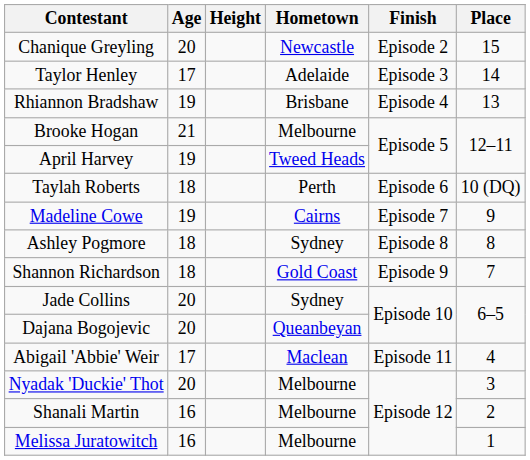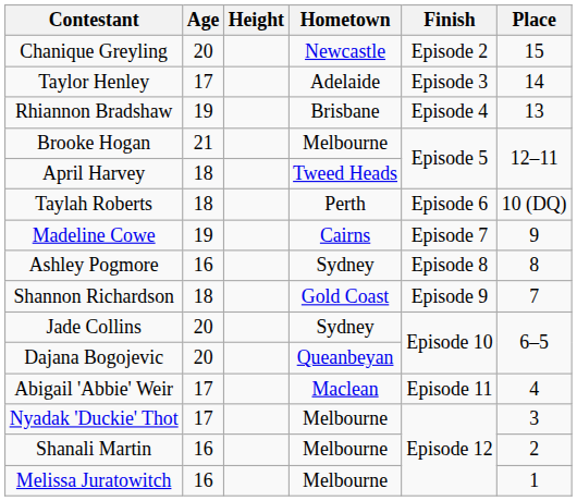 <table class="wikitable sortable" style="text-align:center;">
 <tr>
 <th>Contestant</th>
 <th>Age</th>
 <th>Height</th>
 <th>Hometown</th>
 <th>Finish</th>
 <th>Place</th>
 </tr>
 <tr>
 <td>Chanique Greyling</td>
 <td>20</td>
 <td></td>
 <td><a href='#'>Newcastle</a></td>
 <td>Episode 2</td>
 <td>15</td>
 </tr>
 <tr>
 <td>Taylor Henley</td>
 <td>17</td>
 <td></td>
 <td>Adelaide</td>
 <td>Episode 3</td>
 <td>14</td>
 </tr>
 <tr>
 <td>Rhiannon Bradshaw</td>
 <td>19</td>
 <td></td>
 <td>Brisbane</td>
 <td>Episode 4</td>
 <td>13</td>
 </tr>
 <tr>
 <td>Brooke Hogan</td>
 <td>21</td>
 <td></td>
 <td>Melbourne</td>
 <td rowspan="2">Episode 5</td>
 <td rowspan="2">12–11</td>
 </tr>
 <tr>
 <td>April Harvey</td>
-<td>19</td>
+<td>18</td>
 <td></td>
 <td><a href='#'>Tweed Heads</a></td>
 </tr>
 <tr>
 <td>Taylah Roberts</td>
 <td>18</td>
 <td></td>
 <td>Perth</td>
 <td>Episode 6</td>
 <td>10 (DQ)</td>
 </tr>
 <tr>
 <td><a href='#'>Madeline Cowe</a></td>
 <td>19</td>
 <td></td>
 <td><a href='#'>Cairns</a></td>
 <td>Episode 7</td>
 <td>9</td>
 </tr>
 <tr>
 <td>Ashley Pogmore</td>
-<td>18</td>
+<td>16</td>
 <td></td>
 <td>Sydney</td>
 <td>Episode 8</td>
 <td>8</td>
 </tr>
 <tr>
 <td>Shannon Richardson</td>
 <td>18</td>
 <td></td>
 <td><a href='#'>Gold Coast</a></td>
 <td>Episode 9</td>
 <td>7</td>
 </tr>
 <tr>
 <td>Jade Collins</td>
 <td>20</td>
 <td></td>
 <td>Sydney</td>
 <td rowspan="2">Episode 10</td>
 <td rowspan="2">6–5</td>
 </tr>
 <tr>
 <td>Dajana Bogojevic</td>
 <td>20</td>
 <td></td>
 <td><a href='#'>Queanbeyan</a></td>
 </tr>
 <tr>
 <td>Abigail 'Abbie' Weir</td>
 <td>17</td>
 <td></td>
 <td><a href='#'>Maclean</a></td>
 <td>Episode 11</td>
 <td>4</td>
 </tr>
 <tr>
 <td><a href='#'>Nyadak 'Duckie' Thot</a></td>
-<td>20</td>
+<td>17</td>
 <td></td>
 <td>Melbourne</td>
 <td rowspan="3">Episode 12</td>
 <td>3</td>
 </tr>
 <tr>
 <td>Shanali Martin</td>
 <td>16</td>
 <td></td>
 <td>Melbourne</td>
 <td>2</td>
 </tr>
 <tr>
 <td><a href='#'>Melissa Juratowitch</a></td>
 <td>16</td>
 <td></td>
 <td>Melbourne</td>
 <td>1</td>
 </tr>
 </table>
